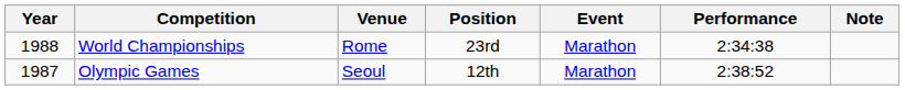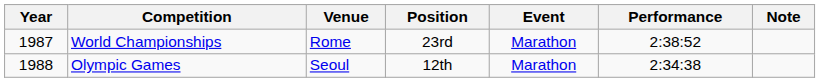 <table class="wikitable" width=60% style="font-size:90%; text-align:center;">
 <tr>
 <th>Year</th>
 <th>Competition</th>
 <th>Venue</th>
 <th>Position</th>
 <th>Event</th>
 <th>Performance</th>
 <th>Note</th>
 </tr>
 <tr>
-<td>1988</td>
+<td>1987</td>
 <td align=left><a href='#'>World Championships</a></td>
 <td align=left> <a href='#'>Rome</a></td>
 <td>23rd</td>
 <td><a href='#'>Marathon</a></td>
-<td>2:34:38</td>
+<td>2:38:52</td>
 <td></td>
 </tr>
 <tr>
-<td>1987</td>
+<td>1988</td>
 <td align=left><a href='#'>Olympic Games</a></td>
 <td align=left> <a href='#'>Seoul</a></td>
 <td>12th</td>
 <td><a href='#'>Marathon</a></td>
-<td>2:38:52</td>
+<td>2:34:38</td>
 <td></td>
 </tr>
 </table>
